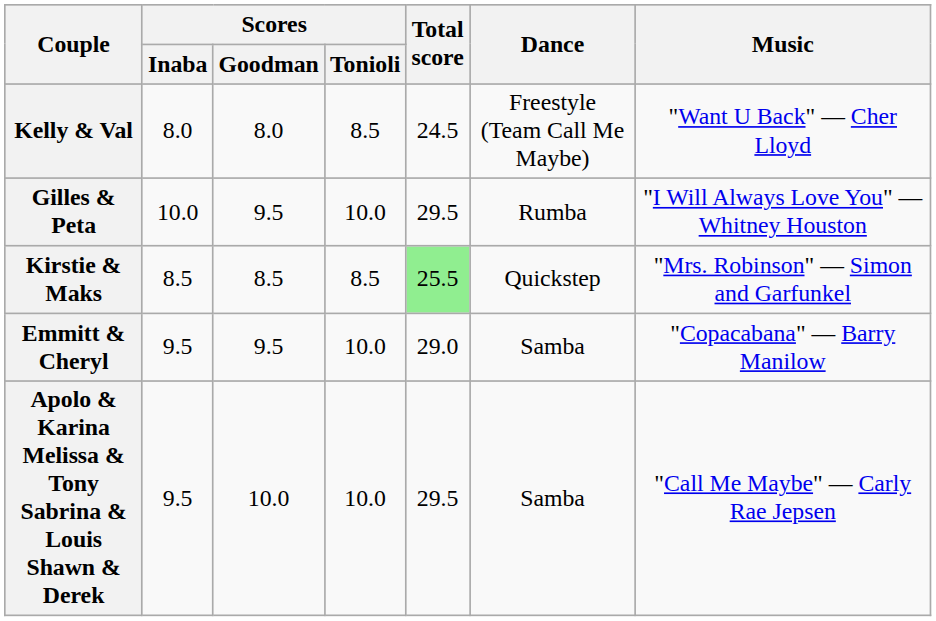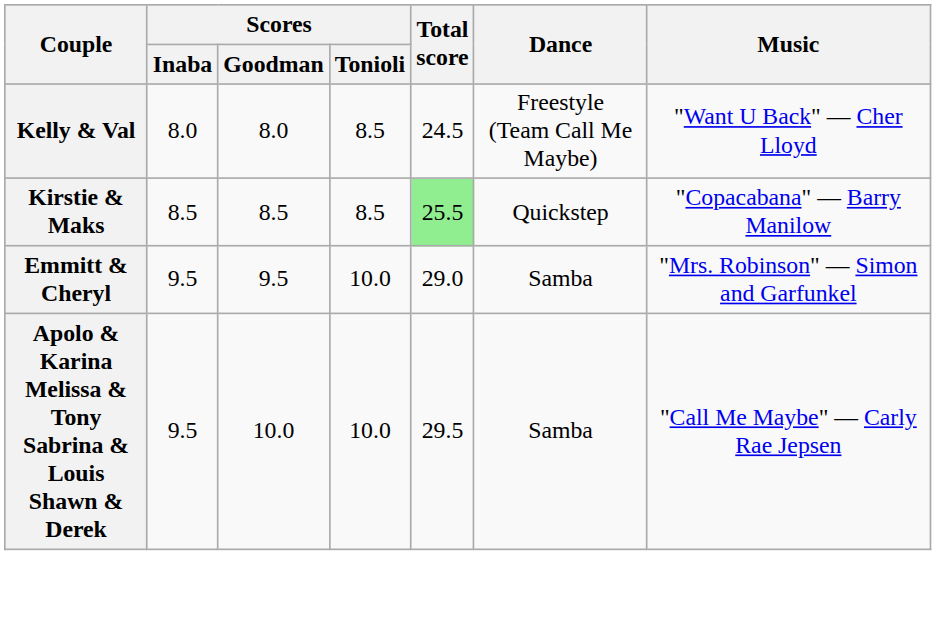 <table class="wikitable sortable" style="text-align:center; font-size:90%; width:90%">
 <tr>
 <th scope="col" rowspan=2>Couple</th>
 <th scope="col" colspan=3 class="unsortable">Scores</th>
 <th scope="col" rowspan=2>Total<br>score</th>
 <th scope="col" rowspan=2>Dance</th>
 <th scope="col" rowspan=2 class="unsortable">Music</th>
 </tr>
 <tr>
 <th class="unsortable">Inaba</th>
 <th class="unsortable">Goodman</th>
 <th class="unsortable">Tonioli</th>
 </tr>
 <tr>
 <th scope="row">Kelly & Val</th>
 <td>8.0</td>
 <td>8.0</td>
 <td>8.5</td>
 <td>24.5</td>
 <td>Freestyle<br>(Team Call Me Maybe)</td>
 <td>"<a href='#'>Want U Back</a>" — <a href='#'>Cher Lloyd</a></td>
 </tr>
 <tr>
-<th scope="row">Gilles & Peta</th>
-<td>10.0</td>
-<td>9.5</td>
-<td>10.0</td>
-<td>29.5</td>
-<td>Rumba</td>
-<td>"<a href='#'>I Will Always Love You</a>" — <a href='#'>Whitney Houston</a></td>
-</tr>
-<tr>
 <th scope="row">Kirstie & Maks</th>
 <td>8.5</td>
 <td>8.5</td>
 <td>8.5</td>
 <td style="background: lightgreen;">25.5</td>
 <td>Quickstep</td>
-<td>"<a href='#'>Mrs. Robinson</a>" — <a href='#'>Simon and Garfunkel</a></td>
+<td>"<a href='#'>Copacabana</a>" — <a href='#'>Barry Manilow</a></td>
 </tr>
 <tr>
 <th scope="row">Emmitt & Cheryl</th>
 <td>9.5</td>
 <td>9.5</td>
 <td>10.0</td>
 <td>29.0</td>
 <td>Samba</td>
-<td>"<a href='#'>Copacabana</a>" — <a href='#'>Barry Manilow</a></td>
+<td>"<a href='#'>Mrs. Robinson</a>" — <a href='#'>Simon and Garfunkel</a></td>
 </tr>
 <tr>
 <th scope="row">Apolo & Karina<br>Melissa & Tony<br>Sabrina & Louis<br>Shawn & Derek</th>
 <td>9.5</td>
 <td>10.0</td>
 <td>10.0</td>
 <td>29.5</td>
 <td>Samba</td>
 <td>"<a href='#'>Call Me Maybe</a>" — <a href='#'>Carly Rae Jepsen</a></td>
 </tr>
 </table>
